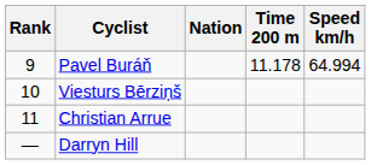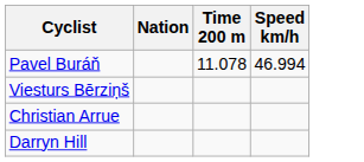 <table class="wikitable sortable" style="text-align:center">
 <tr>
-<th>Rank</th>
 <th>Cyclist</th>
 <th>Nation</th>
 <th>Time<br>200 m</th>
 <th>Speed<br>km/h</th>
 </tr>
 <tr>
-<td>9</td>
 <td align=left><a href='#'>Pavel Buráň</a></td>
 <td align=left></td>
-<td>11.178</td>
-<td>64.994</td>
+<td>11.078</td>
+<td>46.994</td>
 </tr>
 <tr>
-<td>10</td>
 <td align=left><a href='#'>Viesturs Bērziņš</a></td>
 <td align=left></td>
 <td></td>
 <td></td>
 </tr>
 <tr>
-<td>11</td>
 <td align=left><a href='#'>Christian Arrue</a></td>
 <td align=left></td>
 <td></td>
 <td></td>
 </tr>
 <tr>
-<td data-sort-value=12>—</td>
 <td align=left><a href='#'>Darryn Hill</a></td>
 <td align=left></td>
 <td></td>
 <td></td>
 </tr>
 </table>
